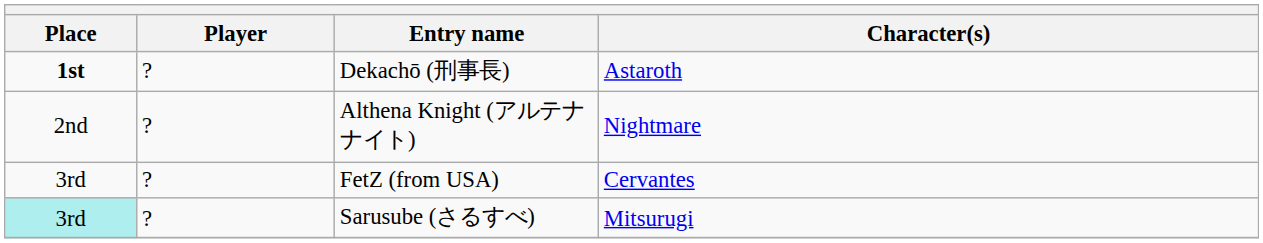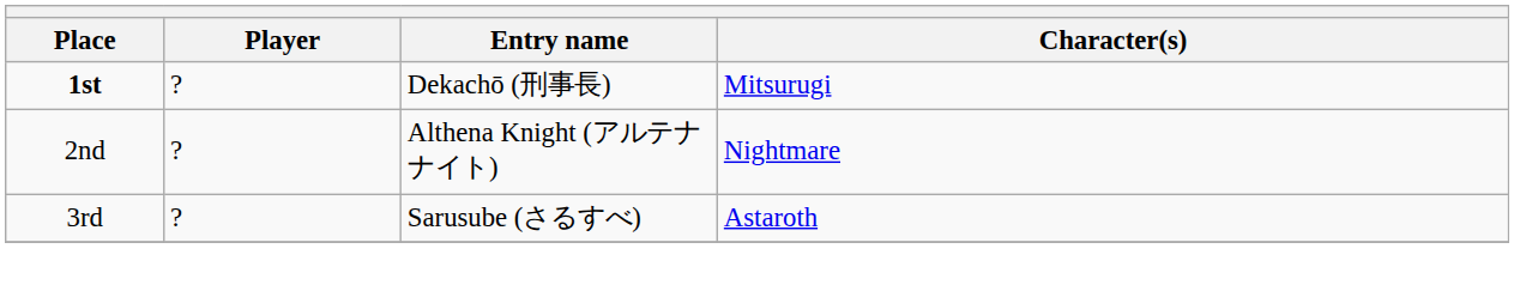 <table class="wikitable" width=100%>
 <tr>
 <th colspan=4></th>
 </tr>
 <tr>
 <th width=10%>Place</th>
 <th width=15%>Player</th>
 <th width=20%>Entry name</th>
 <th width=50%>Character(s)</th>
 </tr>
 <tr>
 <td align=center><strong>1st</strong></td>
 <td>?</td>
 <td>Dekachō (刑事長)</td>
-<td><a href='#'>Astaroth</a></td>
+<td><a href='#'>Mitsurugi</a></td>
 </tr>
 <tr>
 <td align=center>2nd</td>
 <td>?</td>
 <td>Althena Knight (アルテナナイト)</td>
 <td><a href='#'>Nightmare</a></td>
 </tr>
 <tr>
 <td align=center>3rd</td>
 <td>?</td>
-<td>FetZ (from USA)</td>
-<td><a href='#'>Cervantes</a></td>
-</tr>
-<tr>
-<td align=center style="background: paleturquoise;">3rd</td>
-<td>?</td>
 <td>Sarusube (さるすべ)</td>
-<td><a href='#'>Mitsurugi</a></td>
+<td><a href='#'>Astaroth</a></td>
 </tr>
 <tr>
 </tr>
 </table>
